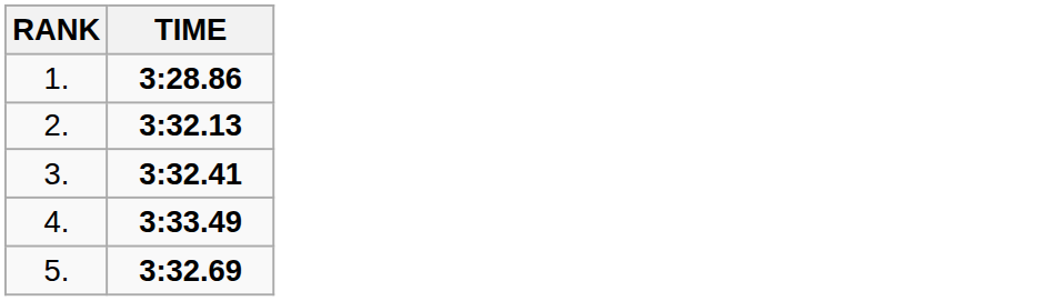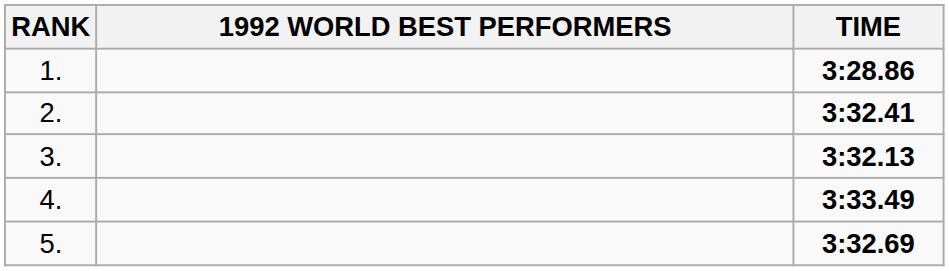 <table class="wikitable" style="border-collapse: collapse; font-size: 90%;">
 <tr>
 <th>RANK</th>
+<th align="center" style="width: 25em">1992 WORLD BEST PERFORMERS</th>
 <th align="center" style="width: 5em">TIME</th>
 </tr>
 <tr>
 <td align="center">1.</td>
+<td></td>
 <td align="center"><strong>3:28.86</strong></td>
 </tr>
 <tr>
 <td align="center">2.</td>
+<td></td>
+<td align="center"><strong>3:32.41</strong></td>
+</tr>
+<tr>
+<td align="center">3.</td>
+<td></td>
 <td align="center"><strong>3:32.13</strong></td>
 </tr>
 <tr>
-<td align="center">3.</td>
-<td align="center"><strong>3:32.41</strong></td>
-</tr>
-<tr>
 <td align="center">4.</td>
+<td></td>
 <td align="center"><strong>3:33.49</strong></td>
 </tr>
 <tr>
 <td align="center">5.</td>
+<td></td>
 <td align="center"><strong>3:32.69</strong></td>
 </tr>
 </table>
